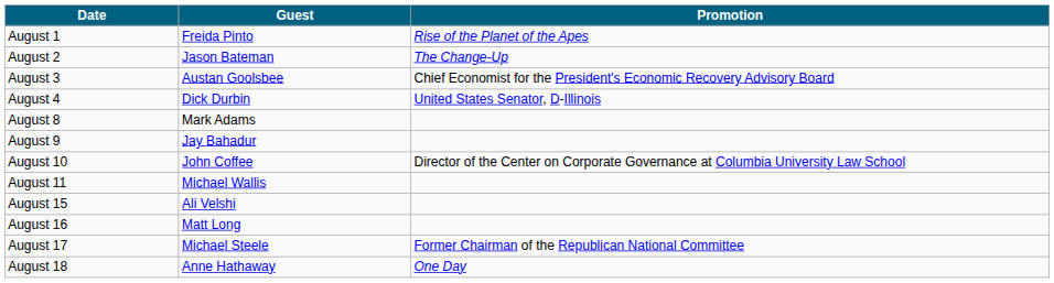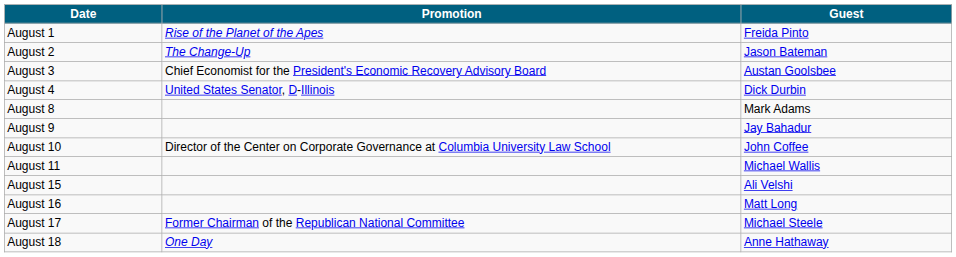 <table class="wikitable" width="100%">
 <tr bgcolor="#CCCCCC">
 <th width="15%" style="background:#006080; color:#FFFFFF">Date</th>
+<th width="55%" style="background:#006080; color:#FFFFFF">Promotion</th>
 <th width="20%" style="background:#006080; color:#FFFFFF">Guest</th>
-<th width="55%" style="background:#006080; color:#FFFFFF">Promotion</th>
 </tr>
 <tr>
 <td>August 1</td>
+<td><em><a href='#'>Rise of the Planet of the Apes</a></em></td>
 <td><a href='#'>Freida Pinto</a></td>
-<td><em><a href='#'>Rise of the Planet of the Apes</a></em></td>
 </tr>
 <tr>
 <td>August 2</td>
+<td><em><a href='#'>The Change-Up</a></em></td>
 <td><a href='#'>Jason Bateman</a></td>
-<td><em><a href='#'>The Change-Up</a></em></td>
 </tr>
 <tr>
 <td>August 3</td>
+<td>Chief Economist for the <a href='#'>President's Economic Recovery Advisory Board</a></td>
 <td><a href='#'>Austan Goolsbee</a></td>
-<td>Chief Economist for the <a href='#'>President's Economic Recovery Advisory Board</a></td>
 </tr>
 <tr>
 <td>August 4</td>
+<td><a href='#'>United States Senator</a>, <a href='#'>D</a>-<a href='#'>Illinois</a></td>
 <td><a href='#'>Dick Durbin</a></td>
-<td><a href='#'>United States Senator</a>, <a href='#'>D</a>-<a href='#'>Illinois</a></td>
 </tr>
 <tr>
 <td>August 8</td>
+<td></td>
 <td>Mark Adams</td>
-<td></td>
 </tr>
 <tr>
 <td>August 9</td>
+<td></td>
 <td><a href='#'>Jay Bahadur</a></td>
-<td></td>
 </tr>
 <tr>
 <td>August 10</td>
+<td>Director of the Center on Corporate Governance at <a href='#'>Columbia University Law School</a></td>
 <td><a href='#'>John Coffee</a></td>
-<td>Director of the Center on Corporate Governance at <a href='#'>Columbia University Law School</a></td>
 </tr>
 <tr>
 <td>August 11</td>
+<td></td>
 <td><a href='#'>Michael Wallis</a></td>
-<td></td>
 </tr>
 <tr>
 <td>August 15</td>
+<td></td>
 <td><a href='#'>Ali Velshi</a></td>
-<td></td>
 </tr>
 <tr>
 <td>August 16</td>
+<td></td>
 <td><a href='#'>Matt Long</a></td>
-<td></td>
 </tr>
 <tr>
 <td>August 17</td>
+<td><a href='#'>Former Chairman</a> of the <a href='#'>Republican National Committee</a></td>
 <td><a href='#'>Michael Steele</a></td>
-<td><a href='#'>Former Chairman</a> of the <a href='#'>Republican National Committee</a></td>
 </tr>
 <tr>
 <td>August 18</td>
+<td><em><a href='#'>One Day</a></em></td>
 <td><a href='#'>Anne Hathaway</a></td>
-<td><em><a href='#'>One Day</a></em></td>
 </tr>
 </table>
